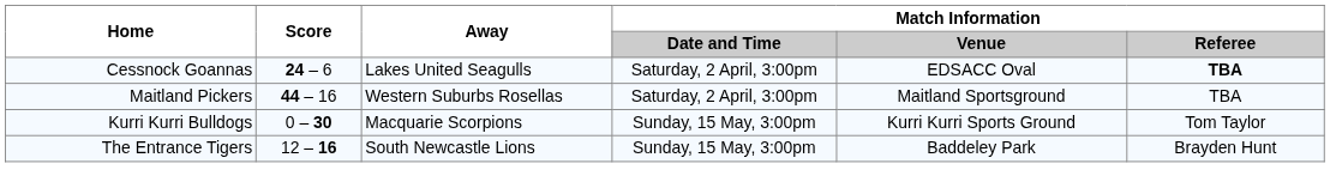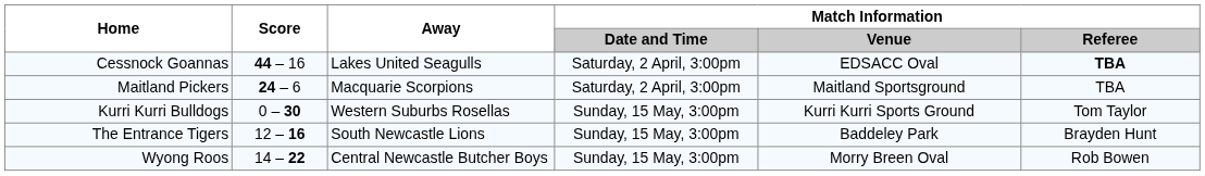 <table border="1" cellpadding="3" cellspacing="0" width="100%" style="border-collapse:collapse;  text-align:center;">
 <tr>
 <th rowspan="2" width="19%">Home</th>
 <th rowspan="2" width="8%">Score</th>
 <th rowspan="2" width="19%">Away</th>
 <th colspan="3">Match Information</th>
 </tr>
 <tr bgcolor="#CCCCCC">
 <th width="17%">Date and Time</th>
 <th width="22%">Venue</th>
 <th width="50%">Referee</th>
 </tr>
 <tr style="text-align:center; background:#f5faff;">
 <td align="right">Cessnock Goannas </td>
-<td><strong>24</strong> – 6</td>
+<td><strong>44</strong> – 16</td>
 <td align="left"> Lakes United Seagulls</td>
 <td>Saturday, 2 April, 3:00pm</td>
 <td>EDSACC Oval</td>
 <td><strong>TBA</strong></td>
 </tr>
 <tr style="text-align:center; background:#f5faff;">
 <td align="right">Maitland Pickers </td>
-<td><strong>44</strong> – 16</td>
-<td align="left"> Western Suburbs Rosellas</td>
+<td><strong>24</strong> – 6</td>
+<td align="left"> Macquarie Scorpions</td>
 <td>Saturday, 2 April, 3:00pm</td>
 <td>Maitland Sportsground</td>
 <td>TBA</td>
 </tr>
 <tr style="text-align:center; background:#f5faff;">
 <td align="right">Kurri Kurri Bulldogs </td>
 <td>0 – <strong>30</strong></td>
-<td align="left"> Macquarie Scorpions</td>
+<td align="left"> Western Suburbs Rosellas</td>
 <td>Sunday, 15 May, 3:00pm</td>
 <td>Kurri Kurri Sports Ground</td>
 <td>Tom Taylor</td>
 </tr>
 <tr style="text-align:center; background:#f5faff;">
 <td align="right">The Entrance Tigers </td>
 <td>12 – <strong>16</strong></td>
 <td align="left"> South Newcastle Lions</td>
 <td>Sunday, 15 May, 3:00pm</td>
 <td>Baddeley Park</td>
 <td>Brayden Hunt</td>
 </tr>
+<tr style="text-align:center; background:#f5faff;">
+<td align="right">Wyong Roos </td>
+<td>14 – <strong>22</strong></td>
+<td align="left"> Central Newcastle Butcher Boys</td>
+<td>Sunday, 15 May, 3:00pm</td>
+<td>Morry Breen Oval</td>
+<td>Rob Bowen</td>
+</tr>
 </table>
